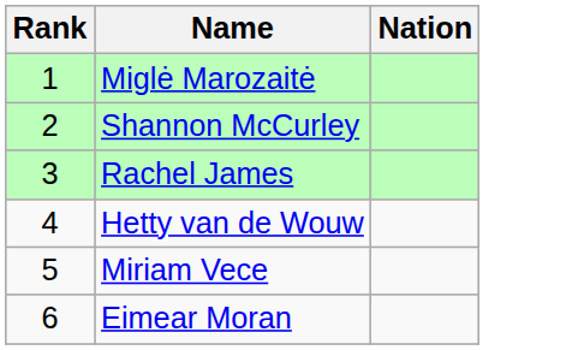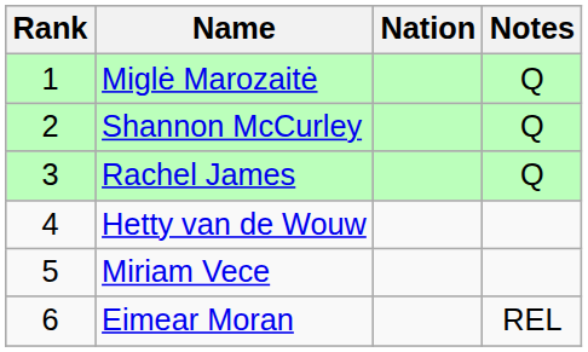 <table class="wikitable sortable" style="text-align:center">
 <tr>
 <th>Rank</th>
 <th>Name</th>
 <th>Nation</th>
+<th>Notes</th>
 </tr>
 <tr bgcolor=bbffbb>
 <td>1</td>
 <td align=left><a href='#'>Miglė Marozaitė</a></td>
 <td align=left></td>
+<td>Q</td>
 </tr>
 <tr bgcolor=bbffbb>
 <td>2</td>
 <td align=left><a href='#'>Shannon McCurley</a></td>
 <td align=left></td>
+<td>Q</td>
 </tr>
 <tr bgcolor=bbffbb>
 <td>3</td>
 <td align=left><a href='#'>Rachel James</a></td>
 <td align=left></td>
+<td>Q</td>
 </tr>
 <tr>
 <td>4</td>
 <td align=left><a href='#'>Hetty van de Wouw</a></td>
 <td align=left></td>
+<td></td>
 </tr>
 <tr>
 <td>5</td>
 <td align=left><a href='#'>Miriam Vece</a></td>
 <td align=left></td>
+<td></td>
 </tr>
 <tr>
 <td>6</td>
 <td align=left><a href='#'>Eimear Moran</a></td>
 <td align=left></td>
+<td>REL</td>
 </tr>
 </table>
